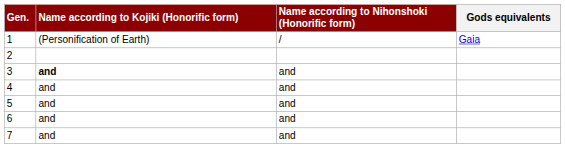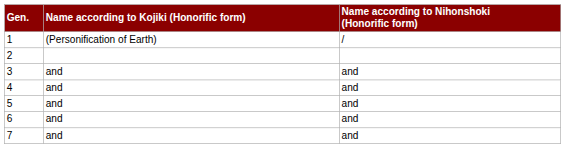 <table class="wikitable sortable"  style="width:100%; background:#fff;">
 <tr>
 <th style="text-align:left; background:#8B0000; color:white;">Gen.</th>
 <th style="text-align:left; background:#8B0000; color:white;">Name according to Kojiki (Honorific form)</th>
 <th style="text-align:left; background:#8B0000; color:white;">Name according to Nihonshoki<br>(Honorific form)</th>
-<th>Gods equivalents</th>
 </tr>
 <tr>
 <td>1</td>
 <td> (Personification of Earth)</td>
 <td>/ </td>
-<td><a href='#'>Gaia</a></td>
 </tr>
 <tr>
 <td>2</td>
 <td></td>
 <td></td>
-<td></td>
 </tr>
 <tr>
 <td>3</td>
-<td><strong> and </strong></td>
 <td> and </td>
-<td></td>
+<td> and </td>
 </tr>
 <tr>
 <td>4</td>
 <td> and </td>
 <td> and </td>
-<td></td>
 </tr>
 <tr>
 <td>5</td>
 <td> and </td>
 <td> and </td>
-<td></td>
 </tr>
 <tr>
 <td>6</td>
 <td> and </td>
 <td> and </td>
-<td></td>
 </tr>
 <tr>
 <td>7</td>
 <td> and </td>
 <td> and </td>
-<td></td>
 </tr>
 </table>
